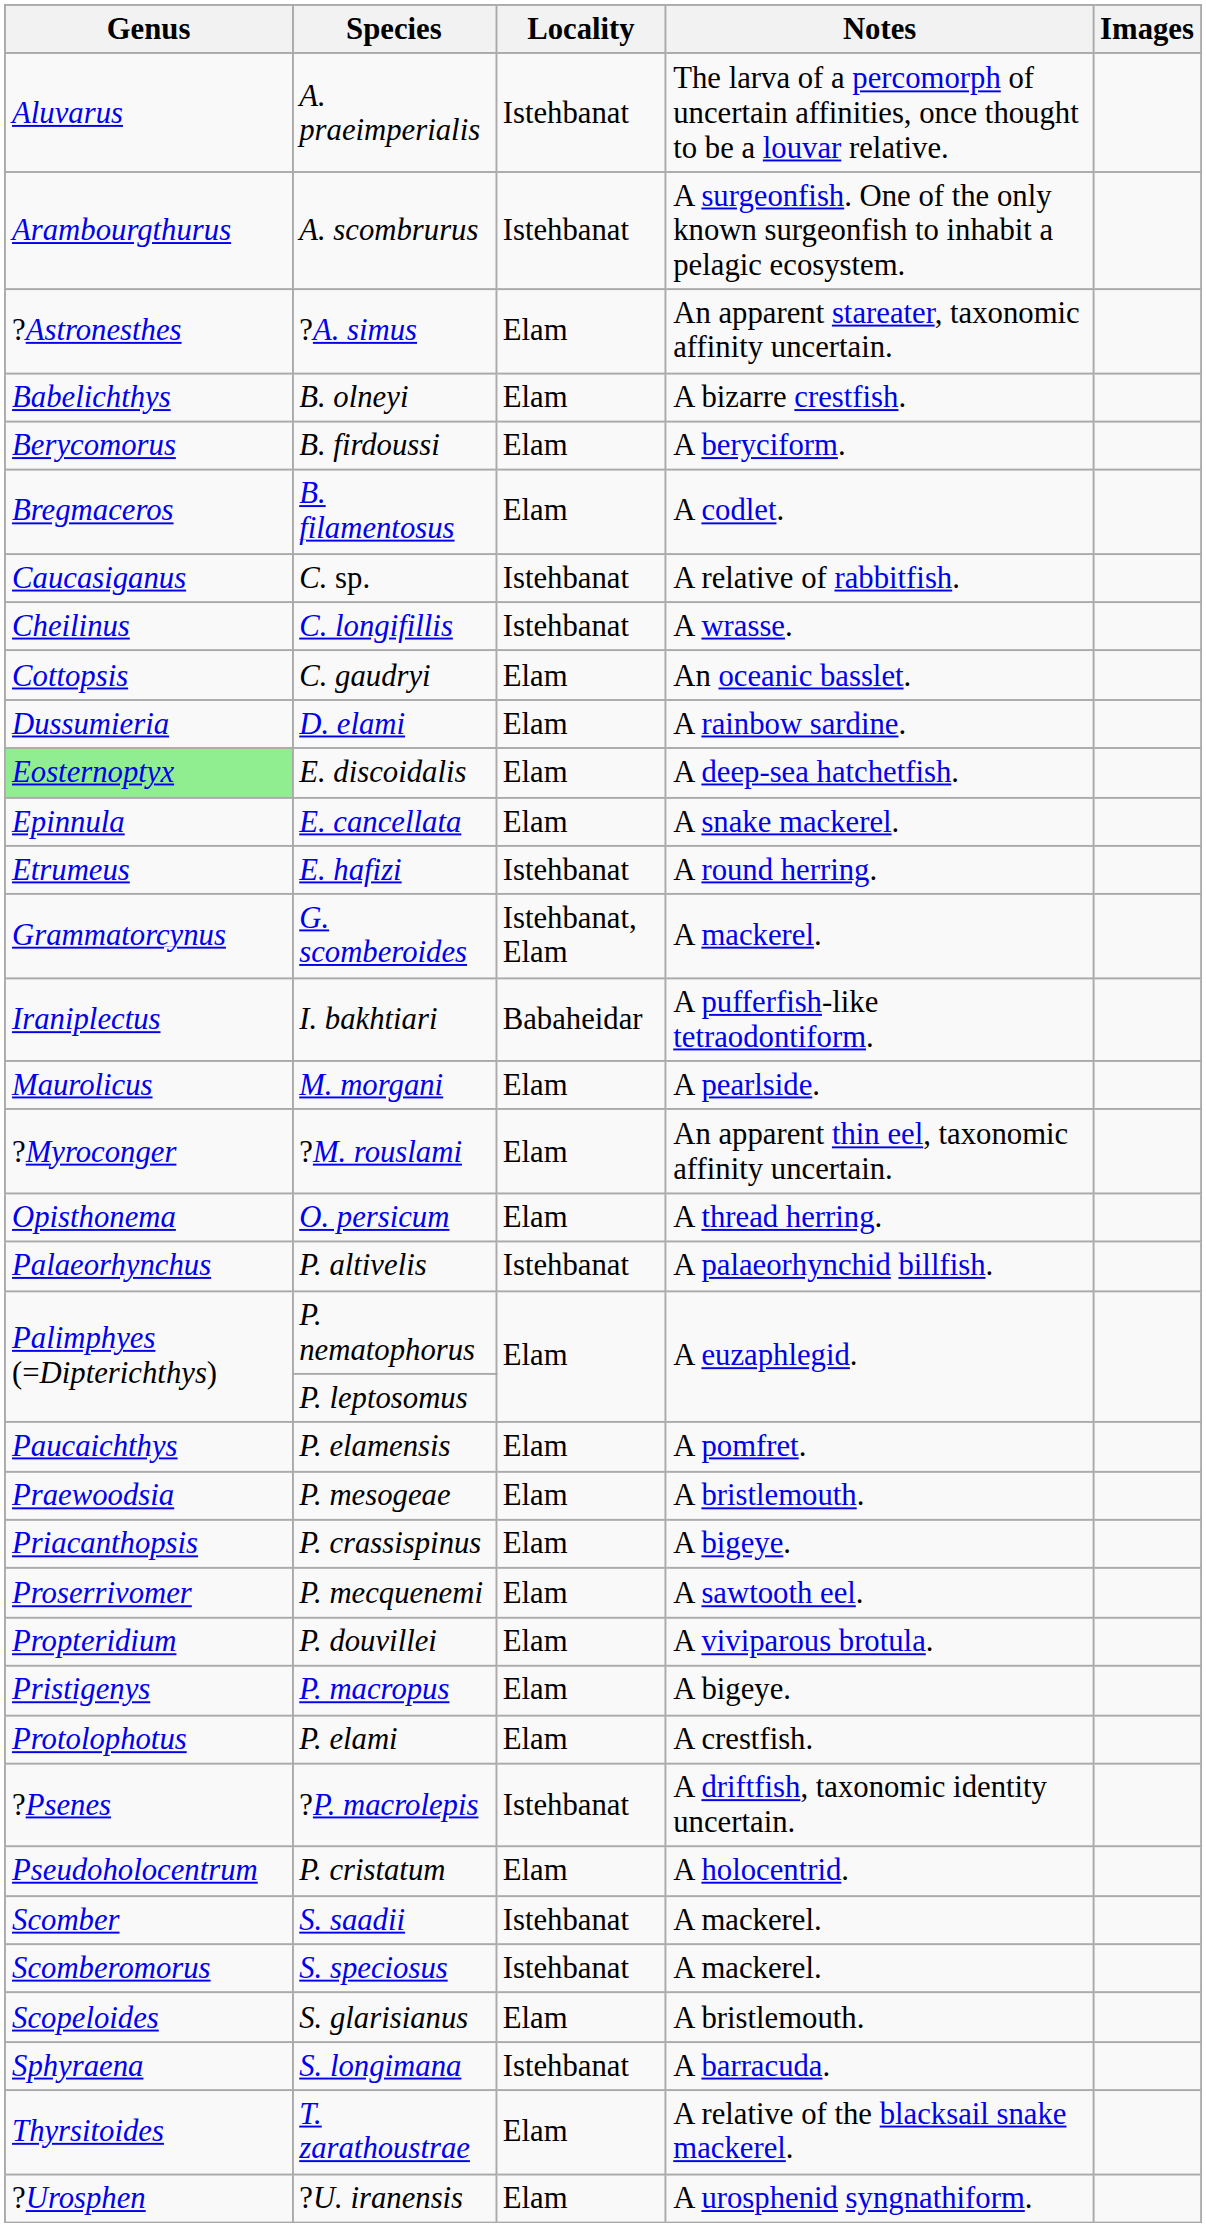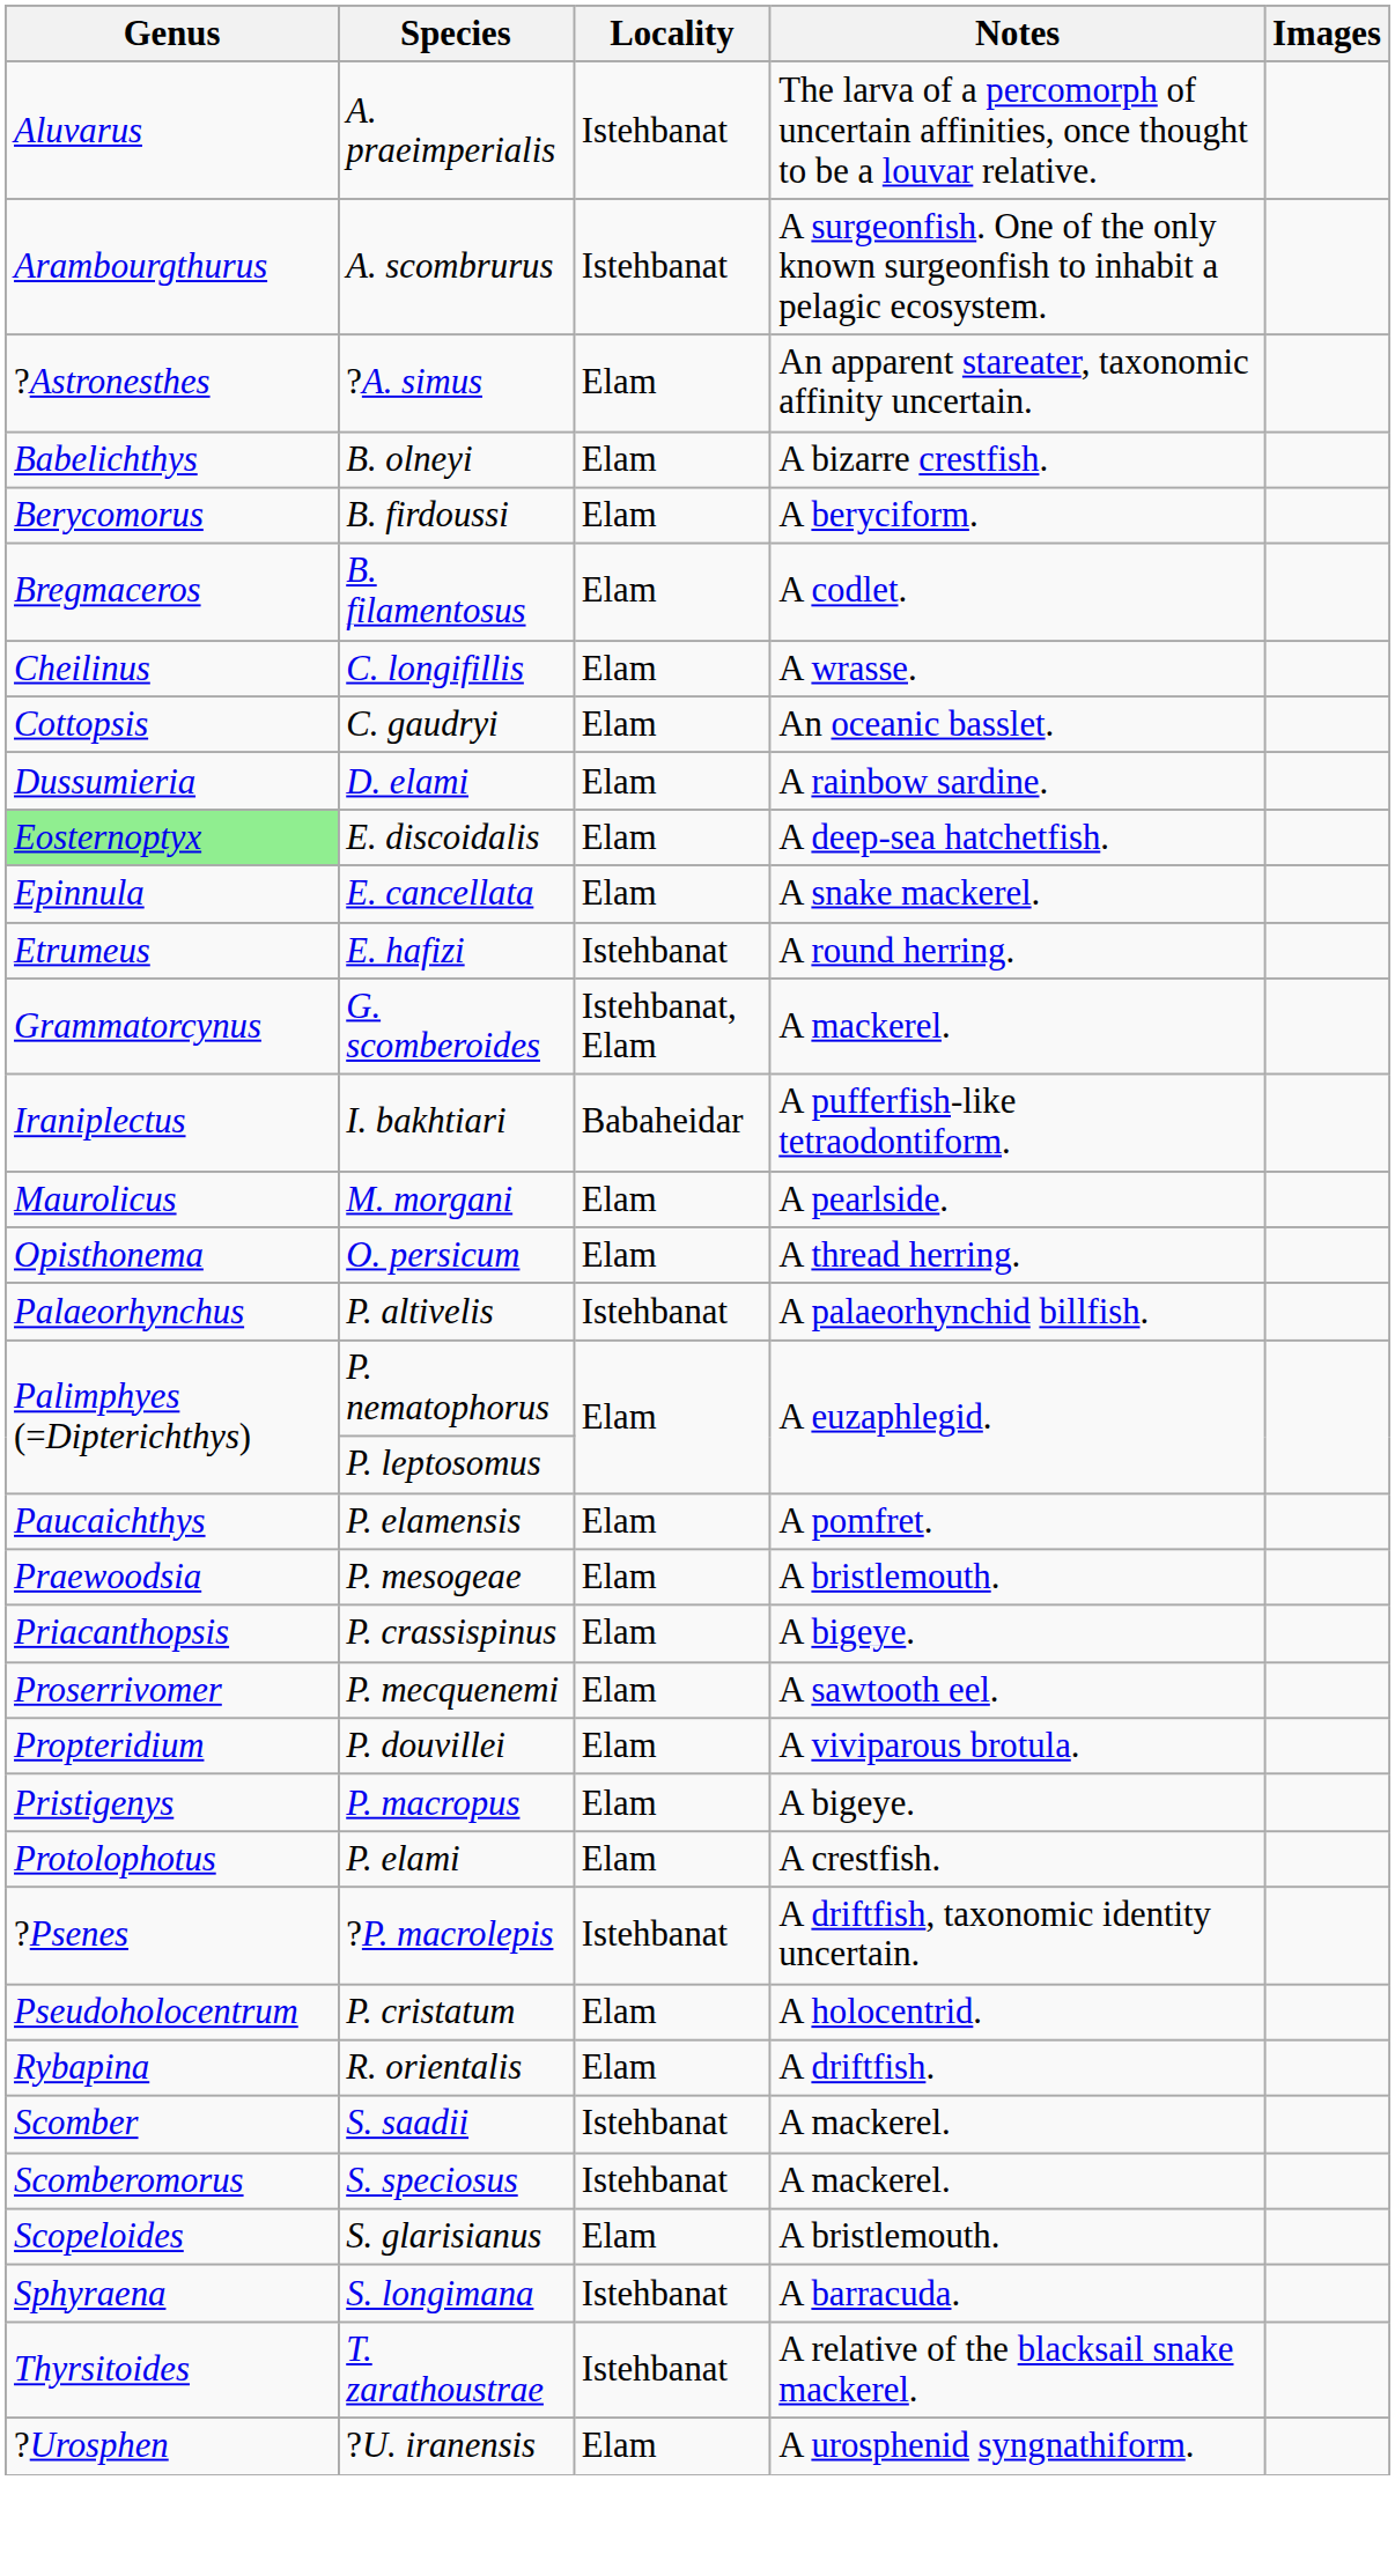 <table class="wikitable" align="center" width="100%">
 <tr>
 <th>Genus</th>
 <th>Species</th>
 <th>Locality</th>
 <th>Notes</th>
 <th>Images</th>
 </tr>
 <tr>
 <td><em><a href='#'>Aluvarus</a></em></td>
 <td><em>A. praeimperialis</em></td>
 <td>Istehbanat</td>
 <td>The larva of a <a href='#'>percomorph</a> of uncertain affinities, once thought to be a <a href='#'>louvar</a> relative.</td>
 <td></td>
 </tr>
 <tr>
 <td><em><a href='#'>Arambourgthurus</a></em></td>
 <td><em>A. scombrurus</em></td>
 <td>Istehbanat</td>
 <td>A <a href='#'>surgeonfish</a>. One of the only known surgeonfish to inhabit a pelagic ecosystem.</td>
 <td></td>
 </tr>
 <tr>
 <td>?<em><a href='#'>Astronesthes</a></em></td>
 <td>?<em><a href='#'>A. simus</a></em></td>
 <td>Elam</td>
 <td>An apparent <a href='#'>stareater</a>, taxonomic affinity uncertain.</td>
 <td></td>
 </tr>
 <tr>
 <td><em><a href='#'>Babelichthys</a></em></td>
 <td><em>B. olneyi</em></td>
 <td>Elam</td>
 <td>A bizarre <a href='#'>crestfish</a>.</td>
 <td></td>
 </tr>
 <tr>
 <td><em><a href='#'>Berycomorus</a></em></td>
 <td><em>B. firdoussi</em></td>
 <td>Elam</td>
 <td>A <a href='#'>beryciform</a>.</td>
 <td></td>
 </tr>
 <tr>
 <td><em><a href='#'>Bregmaceros</a></em></td>
 <td><em><a href='#'>B. filamentosus</a></em></td>
 <td>Elam</td>
 <td>A <a href='#'>codlet</a>.</td>
 <td></td>
 </tr>
 <tr>
-<td><em><a href='#'>Caucasiganus</a></em></td>
-<td><em>C.</em> sp.</td>
-<td>Istehbanat</td>
-<td>A relative of <a href='#'>rabbitfish</a>.</td>
-<td></td>
-</tr>
-<tr>
 <td><em><a href='#'>Cheilinus</a></em></td>
 <td><em><a href='#'>C. longifillis</a></em></td>
-<td>Istehbanat</td>
+<td>Elam</td>
 <td>A <a href='#'>wrasse</a>.</td>
 <td></td>
 </tr>
 <tr>
 <td><em><a href='#'>Cottopsis</a></em></td>
 <td><em>C. gaudryi</em></td>
 <td>Elam</td>
 <td>An <a href='#'>oceanic basslet</a>.</td>
 <td></td>
 </tr>
 <tr>
 <td><em><a href='#'>Dussumieria</a></em></td>
 <td><em><a href='#'>D. elami</a></em></td>
 <td>Elam</td>
 <td>A <a href='#'>rainbow sardine</a>.</td>
 <td></td>
 </tr>
 <tr>
 <td style="background: lightgreen;"><em><a href='#'>Eosternoptyx</a></em></td>
 <td><em>E. discoidalis</em></td>
 <td>Elam</td>
 <td>A <a href='#'>deep-sea hatchetfish</a>.</td>
 <td></td>
 </tr>
 <tr>
 <td><em><a href='#'>Epinnula</a></em></td>
 <td><em><a href='#'>E. cancellata</a></em></td>
 <td>Elam</td>
 <td>A <a href='#'>snake mackerel</a>.</td>
 <td></td>
 </tr>
 <tr>
 <td><em><a href='#'>Etrumeus</a></em></td>
 <td><em><a href='#'>E. hafizi</a></em></td>
 <td>Istehbanat</td>
 <td>A <a href='#'>round herring</a>.</td>
 <td></td>
 </tr>
 <tr>
 <td><em><a href='#'>Grammatorcynus</a></em></td>
 <td><em><a href='#'>G. scomberoides</a></em></td>
 <td>Istehbanat, Elam</td>
 <td>A <a href='#'>mackerel</a>.</td>
 <td></td>
 </tr>
 <tr>
 <td><em><a href='#'>Iraniplectus</a></em></td>
 <td><em>I. bakhtiari</em></td>
 <td>Babaheidar</td>
 <td>A <a href='#'>pufferfish</a>-like <a href='#'>tetraodontiform</a>.</td>
 <td></td>
 </tr>
 <tr>
 <td><em><a href='#'>Maurolicus</a></em></td>
 <td><em><a href='#'>M. morgani</a></em></td>
 <td>Elam</td>
 <td>A <a href='#'>pearlside</a>.</td>
-<td></td>
-</tr>
-<tr>
-<td>?<em><a href='#'>Myroconger</a></em></td>
-<td>?<em><a href='#'>M. rouslami</a></em></td>
-<td>Elam</td>
-<td>An apparent <a href='#'>thin eel</a>, taxonomic affinity uncertain.</td>
 <td></td>
 </tr>
 <tr>
 <td><em><a href='#'>Opisthonema</a></em></td>
 <td><em><a href='#'>O. persicum</a></em></td>
 <td>Elam</td>
 <td>A <a href='#'>thread herring</a>.</td>
 <td></td>
 </tr>
 <tr>
 <td><em><a href='#'>Palaeorhynchus</a></em></td>
 <td><em>P. altivelis</em></td>
 <td>Istehbanat</td>
 <td>A <a href='#'>palaeorhynchid</a> <a href='#'>billfish</a>.</td>
 <td></td>
 </tr>
 <tr>
 <td rowspan="2"><em><a href='#'>Palimphyes</a></em> (=<em>Dipterichthys</em>)</td>
 <td><em>P. nematophorus</em></td>
 <td rowspan="2">Elam</td>
 <td rowspan="2">A <a href='#'>euzaphlegid</a>.</td>
 <td rowspan="2"></td>
 </tr>
 <tr>
 <td><em>P. leptosomus</em></td>
 </tr>
 <tr>
 <td><em><a href='#'>Paucaichthys</a></em></td>
 <td><em>P. elamensis</em></td>
 <td>Elam</td>
 <td>A <a href='#'>pomfret</a>.</td>
 <td></td>
 </tr>
 <tr>
 <td><em><a href='#'>Praewoodsia</a></em></td>
 <td><em>P. mesogeae</em></td>
 <td>Elam</td>
 <td>A <a href='#'>bristlemouth</a>.</td>
 <td></td>
 </tr>
 <tr>
 <td><em><a href='#'>Priacanthopsis</a></em></td>
 <td><em>P. crassispinus</em></td>
 <td>Elam</td>
 <td>A <a href='#'>bigeye</a>.</td>
 <td></td>
 </tr>
 <tr>
 <td><em><a href='#'>Proserrivomer</a></em></td>
 <td><em>P. mecquenemi</em></td>
 <td>Elam</td>
 <td>A <a href='#'>sawtooth eel</a>.</td>
 <td></td>
 </tr>
 <tr>
 <td><em><a href='#'>Propteridium</a></em></td>
 <td><em>P. douvillei</em></td>
 <td>Elam</td>
 <td>A <a href='#'>viviparous brotula</a>.</td>
 <td></td>
 </tr>
 <tr>
 <td><em><a href='#'>Pristigenys</a></em></td>
 <td><em><a href='#'>P. macropus</a></em></td>
 <td>Elam</td>
 <td>A bigeye.</td>
 <td></td>
 </tr>
 <tr>
 <td><em><a href='#'>Protolophotus</a></em></td>
 <td><em>P. elami</em></td>
 <td>Elam</td>
 <td>A crestfish.</td>
 <td></td>
 </tr>
 <tr>
 <td>?<em><a href='#'>Psenes</a></em></td>
 <td>?<em><a href='#'>P. macrolepis</a></em></td>
 <td>Istehbanat</td>
 <td>A <a href='#'>driftfish</a>, taxonomic identity uncertain.</td>
 <td></td>
 </tr>
 <tr>
 <td><em><a href='#'>Pseudoholocentrum</a></em></td>
 <td><em>P. cristatum</em></td>
 <td>Elam</td>
 <td>A <a href='#'>holocentrid</a>.</td>
 <td></td>
 </tr>
 <tr>
+<td><em><a href='#'>Rybapina</a></em></td>
+<td><em>R. orientalis</em></td>
+<td>Elam</td>
+<td>A <a href='#'>driftfish</a>.</td>
+<td></td>
+</tr>
+<tr>
 <td><em><a href='#'>Scomber</a></em></td>
 <td><em><a href='#'>S. saadii</a></em></td>
 <td>Istehbanat</td>
 <td>A mackerel.</td>
 <td></td>
 </tr>
 <tr>
 <td><em><a href='#'>Scomberomorus</a></em></td>
 <td><em><a href='#'>S. speciosus</a></em></td>
 <td>Istehbanat</td>
 <td>A mackerel.</td>
 <td></td>
 </tr>
 <tr>
 <td><em><a href='#'>Scopeloides</a></em></td>
 <td><em>S. glarisianus</em></td>
 <td>Elam</td>
 <td>A bristlemouth.</td>
 <td></td>
 </tr>
 <tr>
 <td><em><a href='#'>Sphyraena</a></em></td>
 <td><em><a href='#'>S. longimana</a></em></td>
 <td>Istehbanat</td>
 <td>A <a href='#'>barracuda</a>.</td>
 <td></td>
 </tr>
 <tr>
 <td><em><a href='#'>Thyrsitoides</a></em></td>
 <td><em><a href='#'>T. zarathoustrae</a></em></td>
-<td>Elam</td>
+<td>Istehbanat</td>
 <td>A relative of the <a href='#'>blacksail snake mackerel</a>.</td>
 <td></td>
 </tr>
 <tr>
 <td>?<em><a href='#'>Urosphen</a></em></td>
 <td>?<em>U. iranensis</em></td>
 <td>Elam</td>
 <td>A <a href='#'>urosphenid</a> <a href='#'>syngnathiform</a>.</td>
 <td></td>
 </tr>
 </table>
